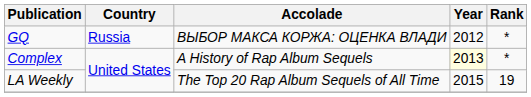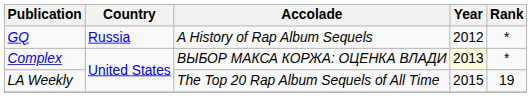 <table class="wikitable">
 <tr>
 <th>Publication</th>
 <th>Country</th>
 <th>Accolade</th>
 <th>Year</th>
 <th>Rank</th>
 </tr>
 <tr>
 <td><em><a href='#'>GQ</a></em></td>
 <td rowspan=1><a href='#'>Russia</a></td>
-<td><em>ВЫБОР МАКСА КОРЖА: ОЦЕНКА ВЛАДИ</em></td>
+<td><em>A History of Rap Album Sequels</em></td>
 <td>2012</td>
 <td style="text-align:center;">*</td>
 </tr>
 <tr>
 <td><em><a href='#'>Complex</a></em></td>
 <td rowspan=2><a href='#'>United States</a></td>
-<td><em>A History of Rap Album Sequels</em></td>
+<td><em>ВЫБОР МАКСА КОРЖА: ОЦЕНКА ВЛАДИ</em></td>
 <td style="background: lightyellow;">2013</td>
 <td style="text-align:center;">*</td>
 </tr>
 <tr>
 <td><em>LA Weekly</em></td>
 <td><em>The Top 20 Rap Album Sequels of All Time</em></td>
 <td>2015</td>
 <td style="text-align:center;">19</td>
 </tr>
 <tr>
 </tr>
 </table>
